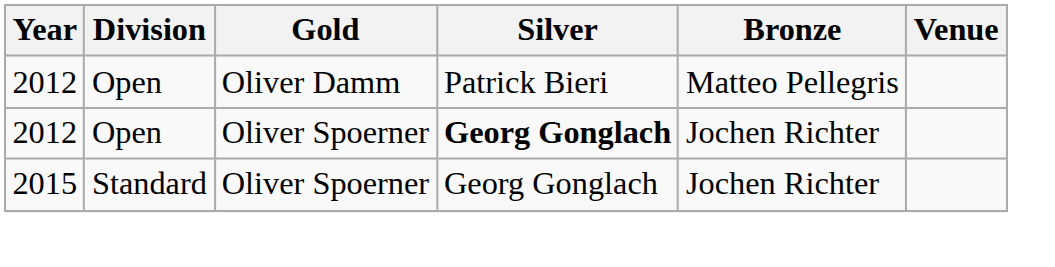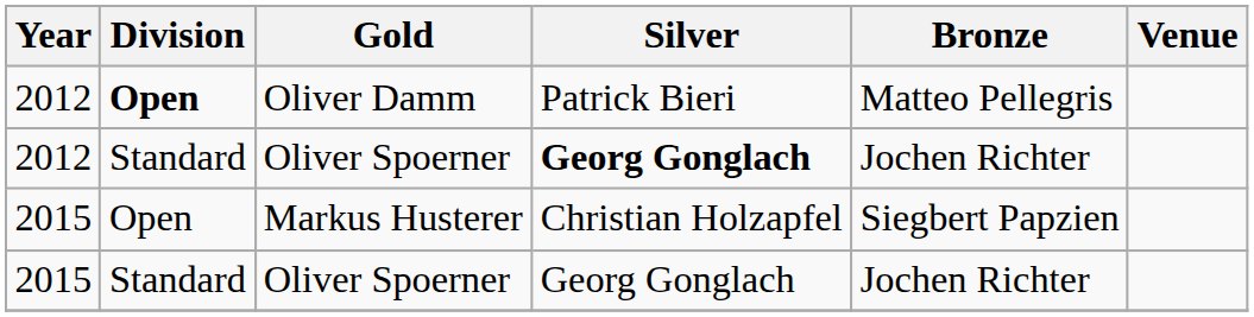 <table class="wikitable sortable" style="text-align: left;">
 <tr>
 <th>Year</th>
 <th>Division</th>
 <th> Gold</th>
 <th> Silver</th>
 <th> Bronze</th>
 <th>Venue</th>
 </tr>
 <tr>
 <td>2012</td>
-<td>Open</td>
+<td><strong>Open</strong></td>
 <td> Oliver Damm</td>
 <td> Patrick Bieri</td>
 <td> Matteo Pellegris</td>
 <td></td>
 </tr>
 <tr>
 <td>2012</td>
-<td>Open</td>
+<td>Standard</td>
 <td> Oliver Spoerner</td>
 <td><strong> Georg Gonglach</strong></td>
 <td> Jochen Richter</td>
+<td></td>
+</tr>
+<tr>
+<td>2015</td>
+<td>Open</td>
+<td> Markus Husterer</td>
+<td> Christian Holzapfel</td>
+<td> Siegbert Papzien</td>
 <td></td>
 </tr>
 <tr>
 <td>2015</td>
 <td>Standard</td>
 <td> Oliver Spoerner</td>
 <td> Georg Gonglach</td>
 <td> Jochen Richter</td>
 <td></td>
 </tr>
 <tr>
 </tr>
 </table>
